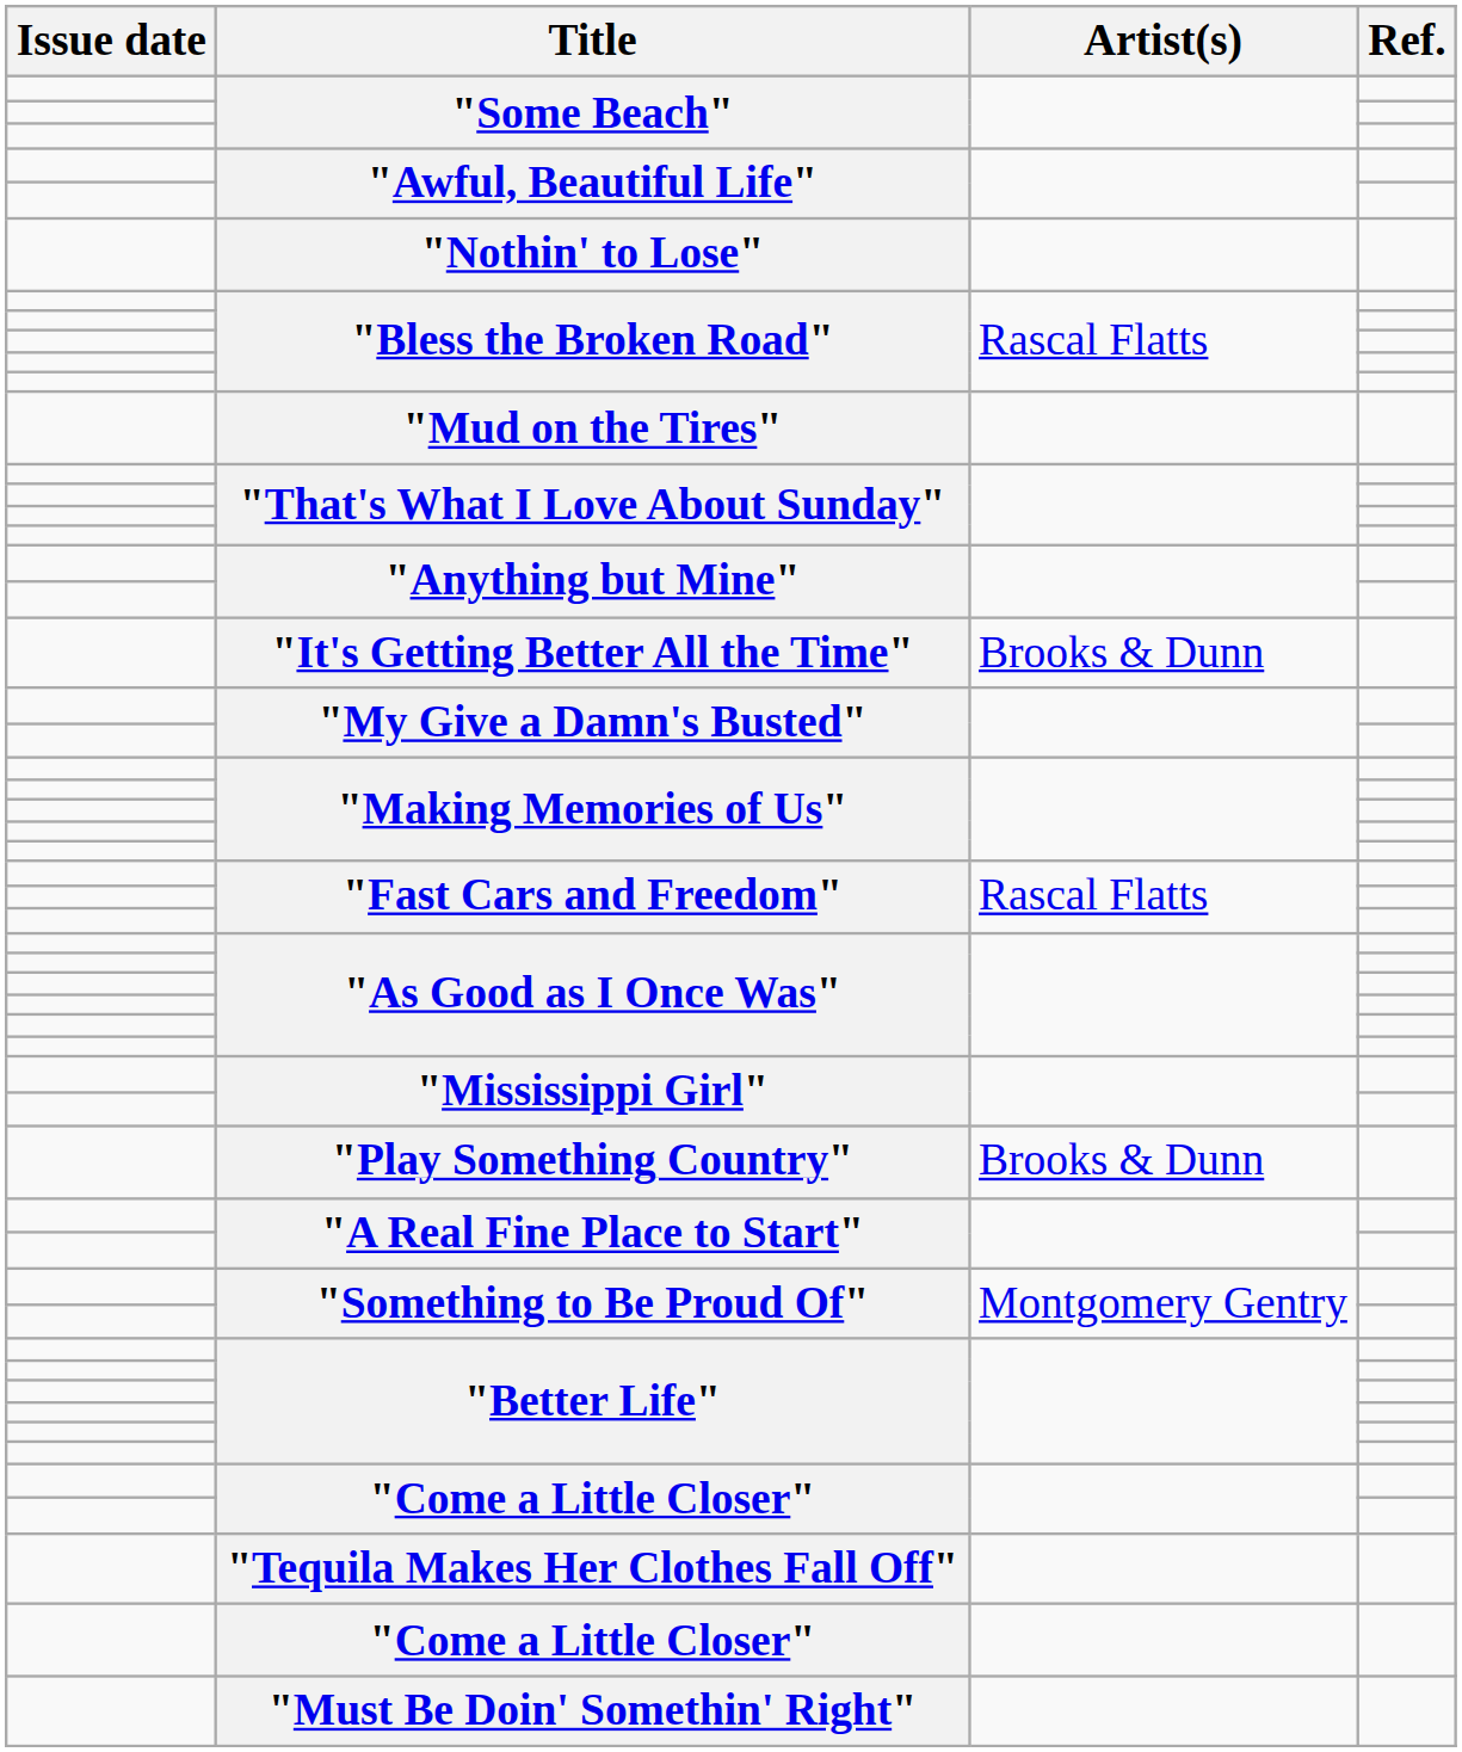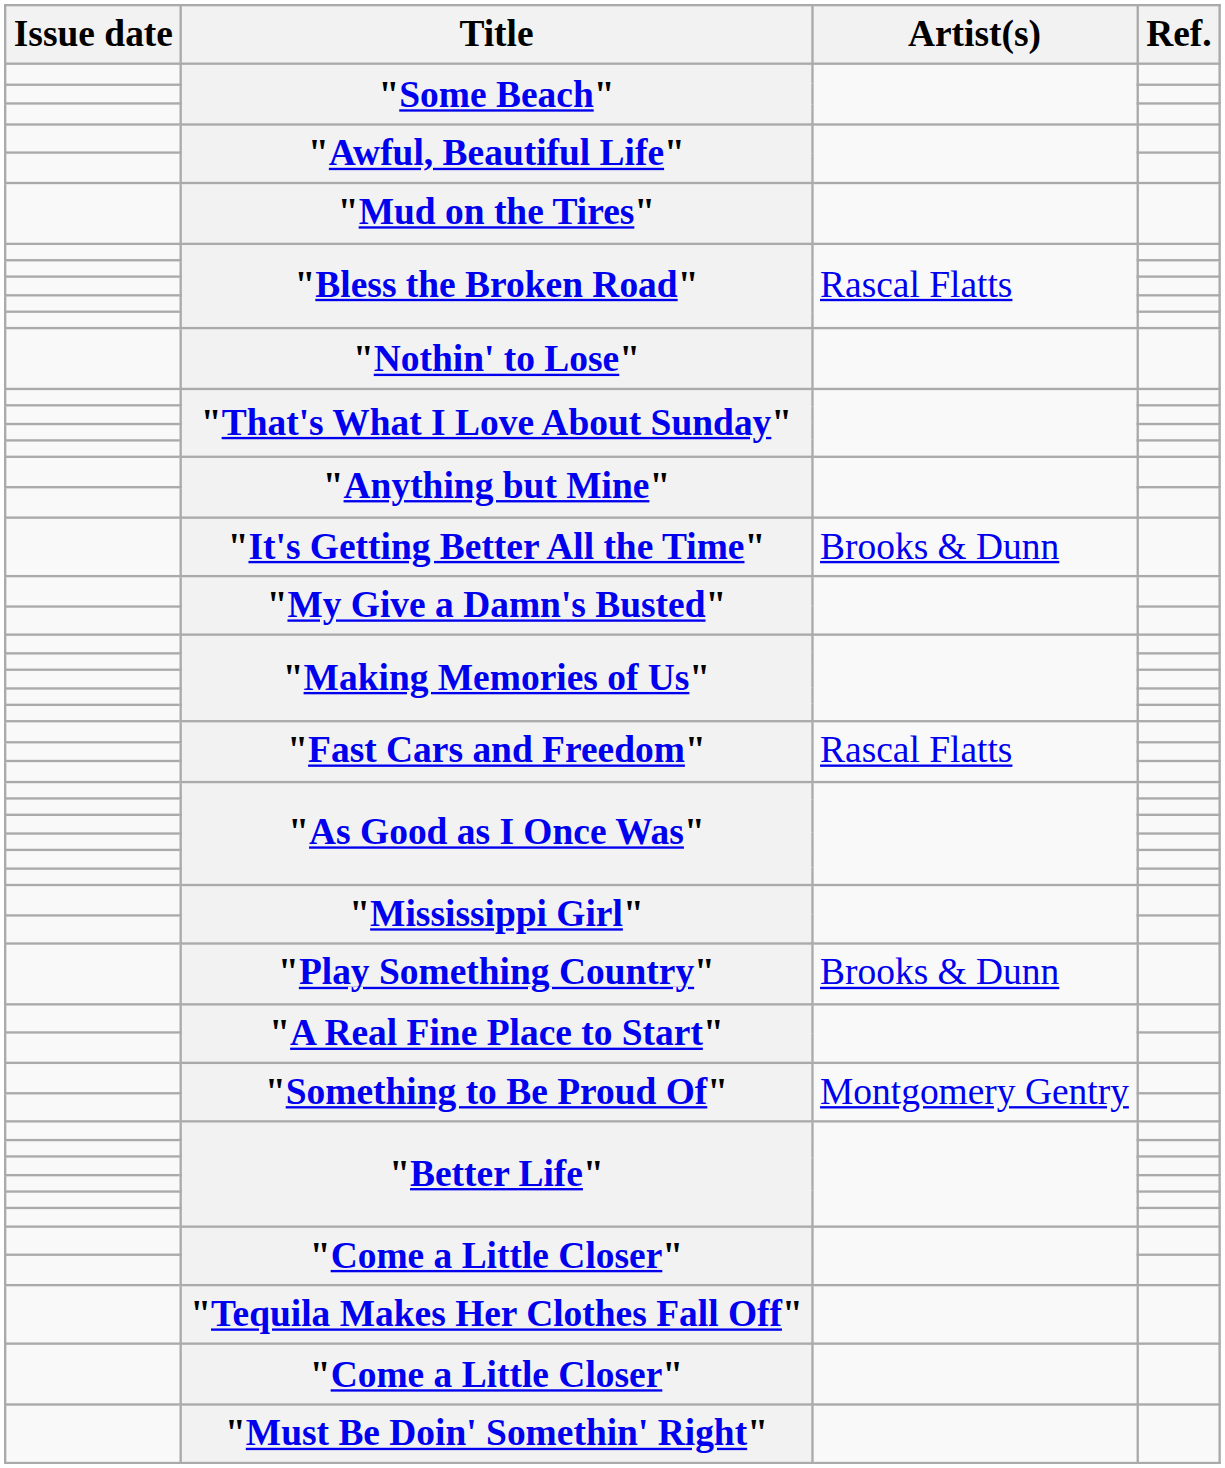 <table class="wikitable sortable plainrowheaders">
 <tr>
 <th scope=col>Issue date</th>
 <th scope=col>Title</th>
 <th scope=col>Artist(s)</th>
 <th scope=col class=unsortable>Ref.</th>
 </tr>
 <tr>
 <td></td>
 <th scope="row" rowspan=3>"<a href='#'>Some Beach</a>"</th>
 <td rowspan=3></td>
 <td align=center></td>
 </tr>
 <tr>
 <td></td>
 <td align=center></td>
 </tr>
 <tr>
 <td></td>
 <td align=center></td>
 </tr>
 <tr>
 <td></td>
 <th scope="row" rowspan=2>"<a href='#'>Awful, Beautiful Life</a>"</th>
 <td rowspan=2></td>
 <td align=center></td>
 </tr>
 <tr>
 <td></td>
 <td align=center></td>
 </tr>
 <tr>
 <td></td>
-<th scope="row">"<a href='#'>Nothin' to Lose</a>"</th>
+<th scope="row">"<a href='#'>Mud on the Tires</a>"</th>
 <td></td>
 <td align=center></td>
 </tr>
 <tr>
 <td></td>
 <th scope="row" rowspan=5>"<a href='#'>Bless the Broken Road</a>"</th>
 <td rowspan=5><a href='#'>Rascal Flatts</a></td>
 <td align=center></td>
 </tr>
 <tr>
 <td></td>
 <td align=center></td>
 </tr>
 <tr>
 <td></td>
 <td align=center></td>
 </tr>
 <tr>
 <td></td>
 <td align=center></td>
 </tr>
 <tr>
 <td></td>
 <td align=center></td>
 </tr>
 <tr>
 <td></td>
-<th scope="row">"<a href='#'>Mud on the Tires</a>"</th>
+<th scope="row">"<a href='#'>Nothin' to Lose</a>"</th>
 <td></td>
 <td align=center></td>
 </tr>
 <tr>
 <td></td>
 <th scope="row" rowspan=4>"<a href='#'>That's What I Love About Sunday</a>"</th>
 <td rowspan=4></td>
 <td align=center></td>
 </tr>
 <tr>
 <td></td>
 <td align=center></td>
 </tr>
 <tr>
 <td></td>
 <td align=center></td>
 </tr>
 <tr>
 <td></td>
 <td align=center></td>
 </tr>
 <tr>
 <td></td>
 <th scope="row" rowspan=2>"<a href='#'>Anything but Mine</a>"</th>
 <td rowspan=2></td>
 <td align=center></td>
 </tr>
 <tr>
 <td></td>
 <td align=center></td>
 </tr>
 <tr>
 <td></td>
 <th scope="row">"<a href='#'>It's Getting Better All the Time</a>"</th>
 <td><a href='#'>Brooks & Dunn</a></td>
 <td align=center></td>
 </tr>
 <tr>
 <td></td>
 <th scope="row" rowspan=2>"<a href='#'>My Give a Damn's Busted</a>"</th>
 <td rowspan=2></td>
 <td align=center></td>
 </tr>
 <tr>
 <td></td>
 <td align=center></td>
 </tr>
 <tr>
 <td></td>
 <th scope="row" rowspan=5>"<a href='#'>Making Memories of Us</a>"</th>
 <td rowspan=5></td>
 <td align=center></td>
 </tr>
 <tr>
 <td></td>
 <td align=center></td>
 </tr>
 <tr>
 <td></td>
 <td align=center></td>
 </tr>
 <tr>
 <td></td>
 <td align=center></td>
 </tr>
 <tr>
 <td></td>
 <td align=center></td>
 </tr>
 <tr>
 <td></td>
 <th scope="row" rowspan=3>"<a href='#'>Fast Cars and Freedom</a>"</th>
 <td rowspan=3><a href='#'>Rascal Flatts</a></td>
 <td align=center></td>
 </tr>
 <tr>
 <td></td>
 <td align=center></td>
 </tr>
 <tr>
 <td></td>
 <td align=center></td>
 </tr>
 <tr>
 <td></td>
 <th scope="row" rowspan=6>"<a href='#'>As Good as I Once Was</a>"</th>
 <td rowspan=6></td>
 <td align=center></td>
 </tr>
 <tr>
 <td></td>
 <td align=center></td>
 </tr>
 <tr>
 <td></td>
 <td align=center></td>
 </tr>
 <tr>
 <td></td>
 <td align=center></td>
 </tr>
 <tr>
 <td></td>
 <td align=center></td>
 </tr>
 <tr>
 <td></td>
 <td align=center></td>
 </tr>
 <tr>
 <td></td>
 <th scope="row" rowspan=2>"<a href='#'>Mississippi Girl</a>"</th>
 <td rowspan=2></td>
 <td align=center></td>
 </tr>
 <tr>
 <td></td>
 <td align=center></td>
 </tr>
 <tr>
 <td></td>
 <th scope="row">"<a href='#'>Play Something Country</a>"</th>
 <td><a href='#'>Brooks & Dunn</a></td>
 <td align=center></td>
 </tr>
 <tr>
 <td></td>
 <th scope="row" rowspan=2>"<a href='#'>A Real Fine Place to Start</a>"</th>
 <td rowspan=2></td>
 <td align=center></td>
 </tr>
 <tr>
 <td></td>
 <td align=center></td>
 </tr>
 <tr>
 <td></td>
 <th scope="row" rowspan=2>"<a href='#'>Something to Be Proud Of</a>"</th>
 <td rowspan=2><a href='#'>Montgomery Gentry</a></td>
 <td align=center></td>
 </tr>
 <tr>
 <td></td>
 <td align=center></td>
 </tr>
 <tr>
 <td></td>
 <th scope="row" rowspan=6>"<a href='#'>Better Life</a>"</th>
 <td rowspan=6></td>
 <td align=center></td>
 </tr>
 <tr>
 <td></td>
 <td align=center></td>
 </tr>
 <tr>
 <td></td>
 <td align=center></td>
 </tr>
 <tr>
 <td></td>
 <td align=center></td>
 </tr>
 <tr>
 <td></td>
 <td align=center></td>
 </tr>
 <tr>
 <td></td>
 <td align=center></td>
 </tr>
 <tr>
 <td></td>
 <th scope="row" rowspan=2>"<a href='#'>Come a Little Closer</a>"</th>
 <td rowspan=2></td>
 <td align=center></td>
 </tr>
 <tr>
 <td></td>
 <td align=center></td>
 </tr>
 <tr>
 <td></td>
 <th scope="row">"<a href='#'>Tequila Makes Her Clothes Fall Off</a>"</th>
 <td></td>
 <td align=center></td>
 </tr>
 <tr>
 <td></td>
 <th scope="row">"<a href='#'>Come a Little Closer</a>"</th>
 <td></td>
 <td align=center></td>
 </tr>
 <tr>
 <td></td>
 <th scope="row">"<a href='#'>Must Be Doin' Somethin' Right</a>"</th>
 <td></td>
 <td align=center></td>
 </tr>
 </table>
